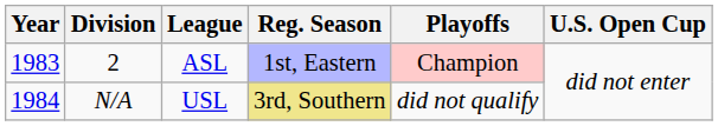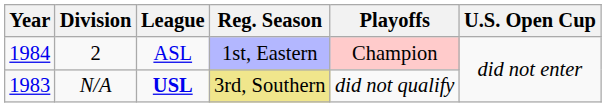 <table class="wikitable" style="text-align:center">
 <tr>
 <th>Year</th>
 <th>Division</th>
 <th>League</th>
 <th>Reg. Season</th>
 <th>Playoffs</th>
 <th>U.S. Open Cup</th>
 </tr>
 <tr>
-<td><a href='#'>1983</a></td>
+<td><a href='#'>1984</a></td>
 <td>2</td>
 <td><a href='#'>ASL</a></td>
 <td bgcolor="B3B7FF">1st, Eastern</td>
 <td bgcolor="ffcbcb">Champion</td>
 <td rowspan=2><em>did not enter</em></td>
 </tr>
 <tr>
-<td><a href='#'>1984</a></td>
+<td><a href='#'>1983</a></td>
 <td><em>N/A</em></td>
-<td><a href='#'>USL</a></td>
+<td><strong><a href='#'>USL</a></strong></td>
 <td style="background: khaki;">3rd, Southern</td>
 <td><em>did not qualify</em></td>
 </tr>
 </table>
